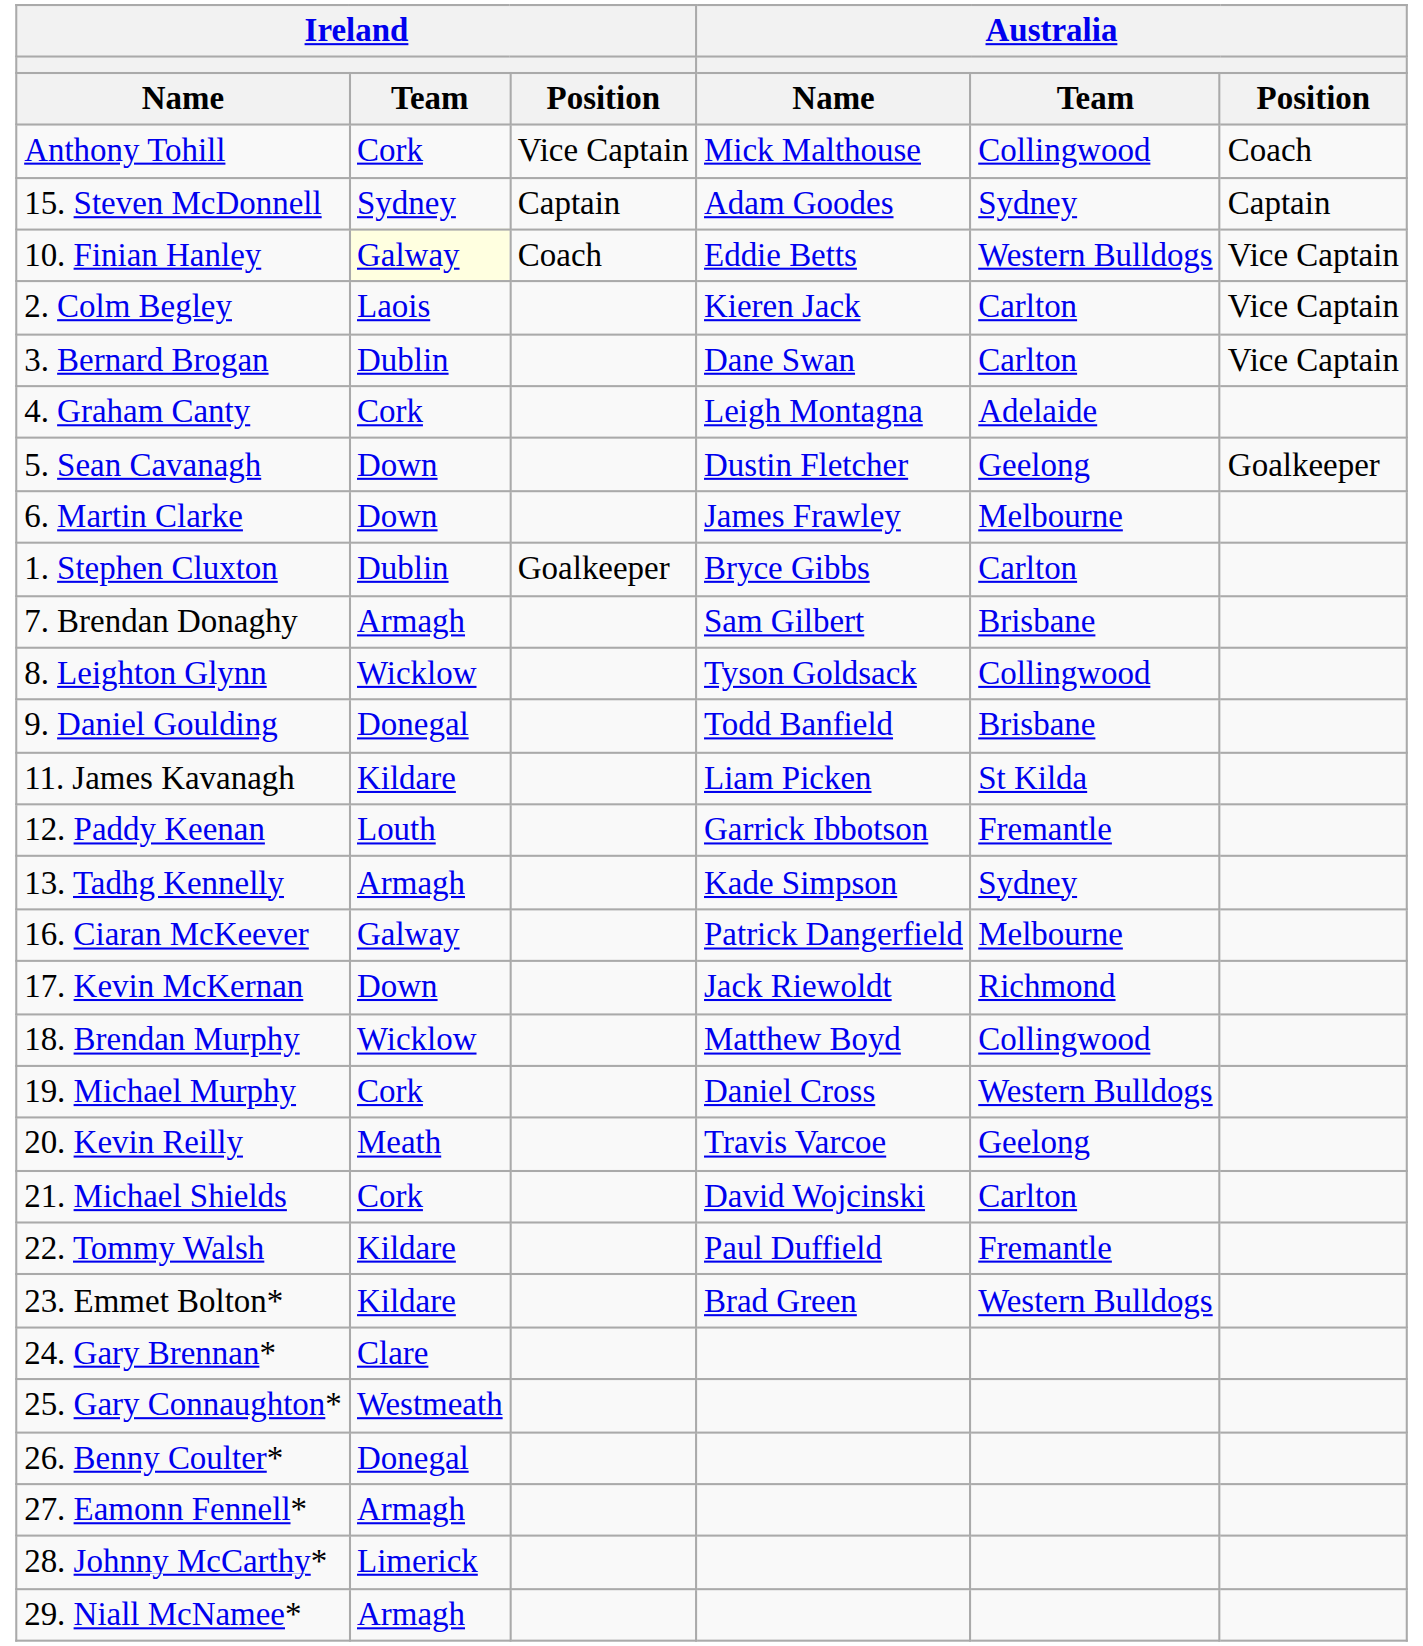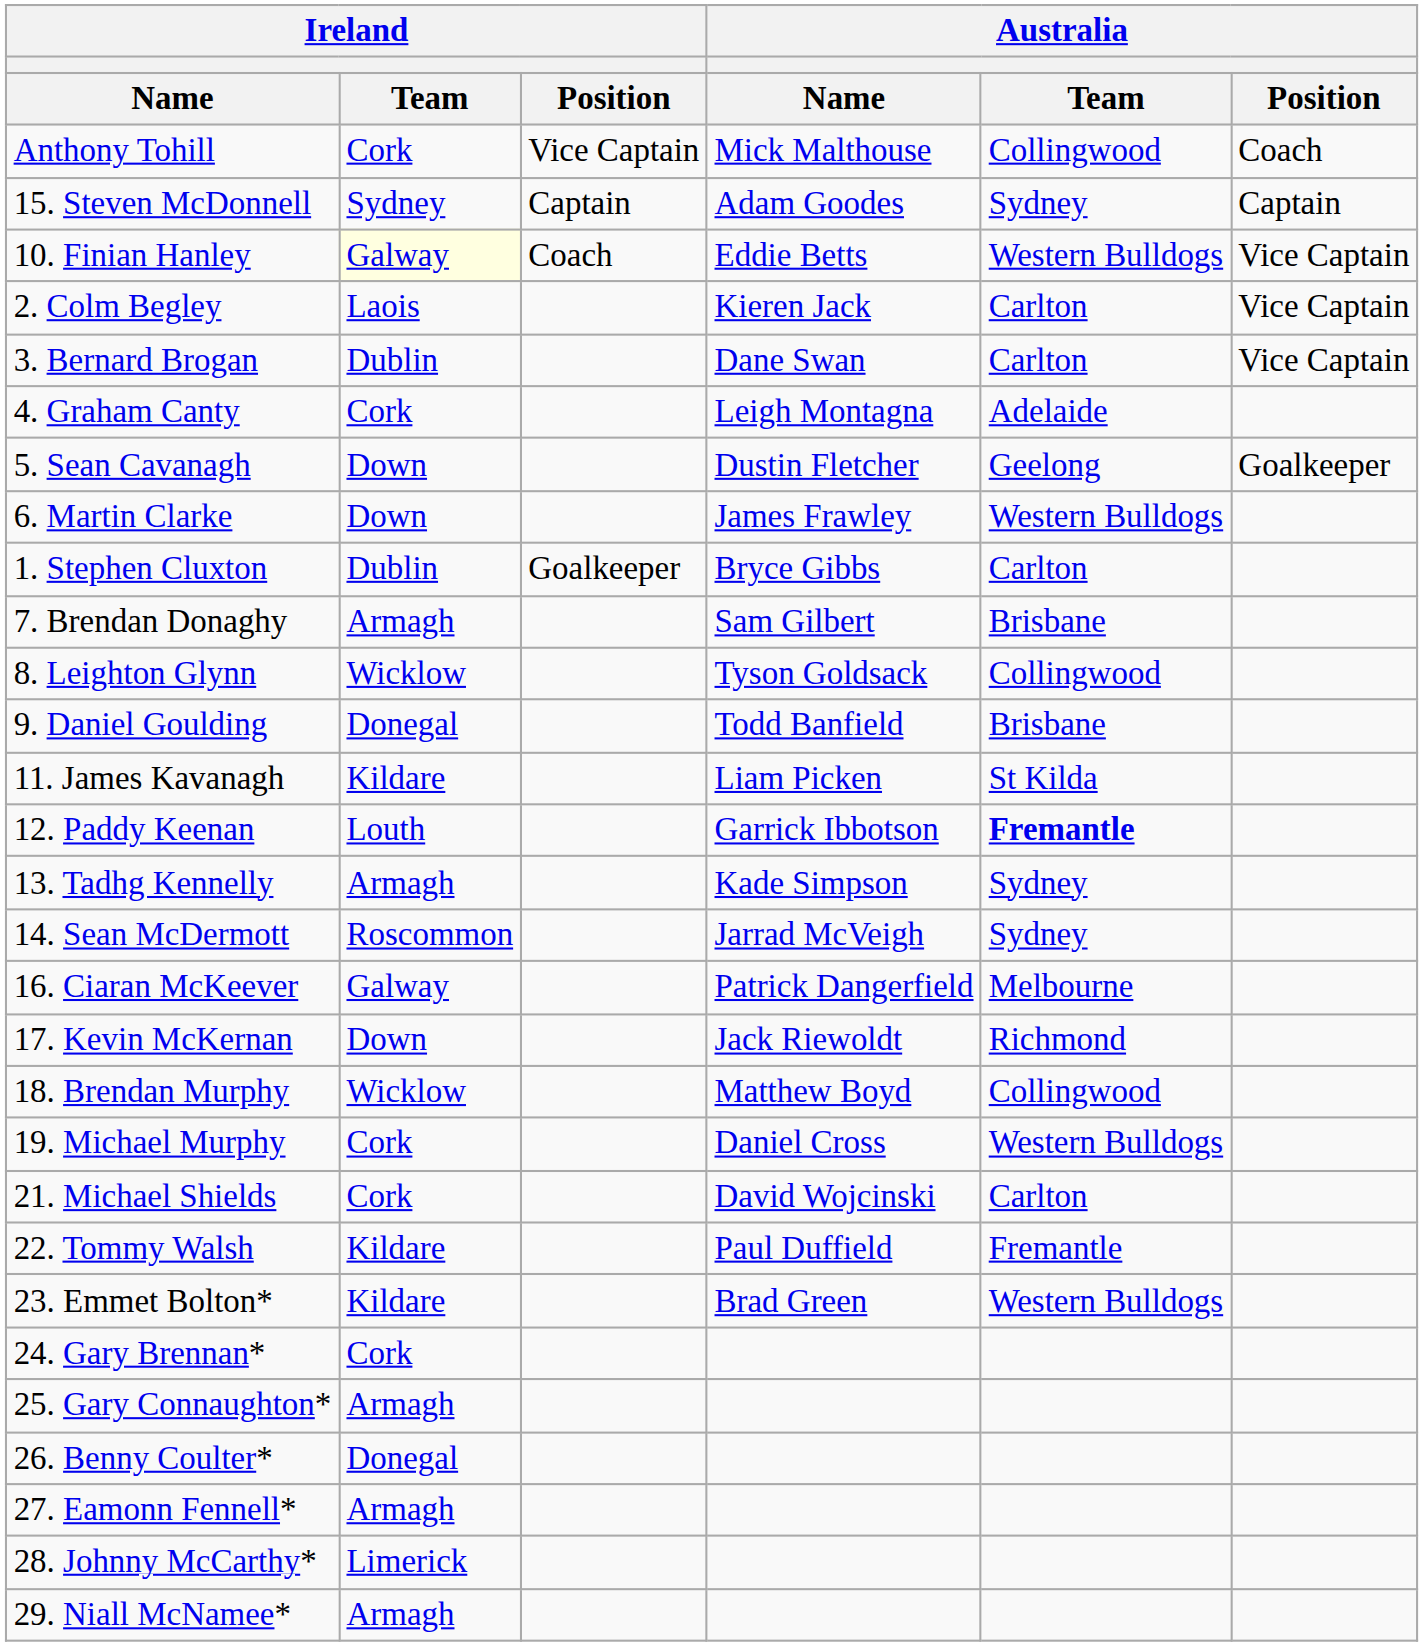 <table style="margin:auto;"  class="wikitable">
 <tr>
 <th colspan="3"> <a href='#'>Ireland</a></th>
 <th colspan="3"> <a href='#'>Australia</a></th>
 </tr>
 <tr>
 <th colspan="3"></th>
 <th colspan="3"></th>
 </tr>
 <tr>
 <th>Name</th>
 <th>Team</th>
 <th>Position</th>
 <th>Name</th>
 <th>Team</th>
 <th>Position</th>
 </tr>
 <tr>
 <td><a href='#'>Anthony Tohill</a></td>
 <td><a href='#'>Cork</a></td>
 <td>Vice Captain</td>
 <td><a href='#'>Mick Malthouse</a></td>
 <td><a href='#'>Collingwood</a></td>
 <td>Coach</td>
 </tr>
 <tr>
 <td>15. <a href='#'>Steven McDonnell</a></td>
 <td><a href='#'>Sydney</a></td>
 <td>Captain</td>
 <td><a href='#'>Adam Goodes</a></td>
 <td><a href='#'>Sydney</a></td>
 <td>Captain</td>
 </tr>
 <tr>
 <td>10. <a href='#'>Finian Hanley</a></td>
 <td style="background: lightyellow;"><a href='#'>Galway</a></td>
 <td>Coach</td>
 <td><a href='#'>Eddie Betts</a></td>
 <td><a href='#'>Western Bulldogs</a></td>
 <td>Vice Captain</td>
 </tr>
 <tr>
 <td>2. <a href='#'>Colm Begley</a></td>
 <td><a href='#'>Laois</a></td>
 <td></td>
 <td><a href='#'>Kieren Jack</a></td>
 <td><a href='#'>Carlton</a></td>
 <td>Vice Captain</td>
 </tr>
 <tr>
 <td>3. <a href='#'>Bernard Brogan</a></td>
 <td><a href='#'>Dublin</a></td>
 <td></td>
 <td><a href='#'>Dane Swan</a></td>
 <td><a href='#'>Carlton</a></td>
 <td>Vice Captain</td>
 </tr>
 <tr>
 <td>4. <a href='#'>Graham Canty</a></td>
 <td><a href='#'>Cork</a></td>
 <td></td>
 <td><a href='#'>Leigh Montagna</a></td>
 <td><a href='#'>Adelaide</a></td>
 <td></td>
 </tr>
 <tr>
 <td>5. <a href='#'>Sean Cavanagh</a></td>
 <td><a href='#'>Down</a></td>
 <td></td>
 <td><a href='#'>Dustin Fletcher</a></td>
 <td><a href='#'>Geelong</a></td>
 <td>Goalkeeper</td>
 </tr>
 <tr>
 <td>6. <a href='#'>Martin Clarke</a></td>
 <td><a href='#'>Down</a></td>
 <td></td>
 <td><a href='#'>James Frawley</a></td>
-<td><a href='#'>Melbourne</a></td>
+<td><a href='#'>Western Bulldogs</a></td>
 <td></td>
 </tr>
 <tr>
 <td>1. <a href='#'>Stephen Cluxton</a></td>
 <td><a href='#'>Dublin</a></td>
 <td>Goalkeeper</td>
 <td><a href='#'>Bryce Gibbs</a></td>
 <td><a href='#'>Carlton</a></td>
 <td></td>
 </tr>
 <tr>
 <td>7. Brendan Donaghy</td>
 <td><a href='#'>Armagh</a></td>
 <td></td>
 <td><a href='#'>Sam Gilbert</a></td>
 <td><a href='#'>Brisbane</a></td>
 <td></td>
 </tr>
 <tr>
 <td>8. <a href='#'>Leighton Glynn</a></td>
 <td><a href='#'>Wicklow</a></td>
 <td></td>
 <td><a href='#'>Tyson Goldsack</a></td>
 <td><a href='#'>Collingwood</a></td>
 <td></td>
 </tr>
 <tr>
 <td>9. <a href='#'>Daniel Goulding</a></td>
 <td><a href='#'>Donegal</a></td>
 <td></td>
 <td><a href='#'>Todd Banfield</a></td>
 <td><a href='#'>Brisbane</a></td>
 <td></td>
 </tr>
 <tr>
 <td>11. James Kavanagh</td>
 <td><a href='#'>Kildare</a></td>
 <td></td>
 <td><a href='#'>Liam Picken</a></td>
 <td><a href='#'>St Kilda</a></td>
 <td></td>
 </tr>
 <tr>
 <td>12. <a href='#'>Paddy Keenan</a></td>
 <td><a href='#'>Louth</a></td>
 <td></td>
 <td><a href='#'>Garrick Ibbotson</a></td>
-<td><a href='#'>Fremantle</a></td>
+<td><strong><a href='#'>Fremantle</a></strong></td>
 <td></td>
 </tr>
 <tr>
 <td>13. <a href='#'>Tadhg Kennelly</a></td>
 <td><a href='#'>Armagh</a></td>
 <td></td>
 <td><a href='#'>Kade Simpson</a></td>
+<td><a href='#'>Sydney</a></td>
+<td></td>
+</tr>
+<tr>
+<td>14. <a href='#'>Sean McDermott</a></td>
+<td><a href='#'>Roscommon</a></td>
+<td></td>
+<td><a href='#'>Jarrad McVeigh</a></td>
 <td><a href='#'>Sydney</a></td>
 <td></td>
 </tr>
 <tr>
 <td>16. <a href='#'>Ciaran McKeever</a></td>
 <td><a href='#'>Galway</a></td>
 <td></td>
 <td><a href='#'>Patrick Dangerfield</a></td>
 <td><a href='#'>Melbourne</a></td>
 <td></td>
 </tr>
 <tr>
 <td>17. <a href='#'>Kevin McKernan</a></td>
 <td><a href='#'>Down</a></td>
 <td></td>
 <td><a href='#'>Jack Riewoldt</a></td>
 <td><a href='#'>Richmond</a></td>
 <td></td>
 </tr>
 <tr>
 <td>18. <a href='#'>Brendan Murphy</a></td>
 <td><a href='#'>Wicklow</a></td>
 <td></td>
 <td><a href='#'>Matthew Boyd</a></td>
 <td><a href='#'>Collingwood</a></td>
 <td></td>
 </tr>
 <tr>
 <td>19. <a href='#'>Michael Murphy</a></td>
 <td><a href='#'>Cork</a></td>
 <td></td>
 <td><a href='#'>Daniel Cross</a></td>
 <td><a href='#'>Western Bulldogs</a></td>
 <td></td>
 </tr>
 <tr>
-<td>20. <a href='#'>Kevin Reilly</a></td>
-<td><a href='#'>Meath</a></td>
-<td></td>
-<td><a href='#'>Travis Varcoe</a></td>
-<td><a href='#'>Geelong</a></td>
-<td></td>
-</tr>
-<tr>
 <td>21. <a href='#'>Michael Shields</a></td>
 <td><a href='#'>Cork</a></td>
 <td></td>
 <td><a href='#'>David Wojcinski</a></td>
 <td><a href='#'>Carlton</a></td>
 <td></td>
 </tr>
 <tr>
 <td>22. <a href='#'>Tommy Walsh</a></td>
 <td><a href='#'>Kildare</a></td>
 <td></td>
 <td><a href='#'>Paul Duffield</a></td>
 <td><a href='#'>Fremantle</a></td>
 <td></td>
 </tr>
 <tr>
 <td>23. Emmet Bolton*</td>
 <td><a href='#'>Kildare</a></td>
 <td></td>
 <td><a href='#'>Brad Green</a></td>
 <td><a href='#'>Western Bulldogs</a></td>
 <td></td>
 </tr>
 <tr>
 <td>24. <a href='#'>Gary Brennan</a>*</td>
-<td><a href='#'>Clare</a></td>
+<td><a href='#'>Cork</a></td>
 <td></td>
 <td></td>
 <td></td>
 <td></td>
 </tr>
 <tr>
 <td>25. <a href='#'>Gary Connaughton</a>*</td>
-<td><a href='#'>Westmeath</a></td>
+<td><a href='#'>Armagh</a></td>
 <td></td>
 <td></td>
 <td></td>
 <td></td>
 </tr>
 <tr>
 <td>26. <a href='#'>Benny Coulter</a>*</td>
 <td><a href='#'>Donegal</a></td>
 <td></td>
 <td></td>
 <td></td>
 <td></td>
 </tr>
 <tr>
 <td>27. <a href='#'>Eamonn Fennell</a>*</td>
 <td><a href='#'>Armagh</a></td>
 <td></td>
 <td></td>
 <td></td>
 <td></td>
 </tr>
 <tr>
 <td>28. <a href='#'>Johnny McCarthy</a>*</td>
 <td><a href='#'>Limerick</a></td>
 <td></td>
 <td></td>
 <td></td>
 <td></td>
 </tr>
 <tr>
 <td>29. <a href='#'>Niall McNamee</a>*</td>
 <td><a href='#'>Armagh</a></td>
 <td></td>
 <td></td>
 <td></td>
 <td></td>
 </tr>
 </table>
